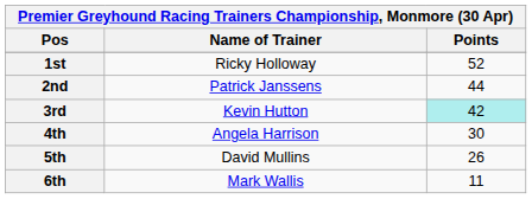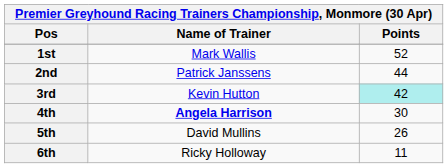 <table class="wikitable">
 <tr>
 <th colspan="3"><a href='#'>Premier Greyhound Racing Trainers Championship</a>, Monmore (30 Apr)</th>
 </tr>
 <tr>
 <th width=100>Pos</th>
 <th width=340>Name of Trainer</th>
 <th width=100>Points</th>
 </tr>
 <tr>
 </tr>
 <tr align=center>
 <th>1st</th>
-<td>Ricky Holloway</td>
+<td><a href='#'>Mark Wallis</a></td>
 <td>52</td>
 </tr>
 <tr align=center>
 <th>2nd</th>
 <td><a href='#'>Patrick Janssens</a></td>
 <td>44</td>
 </tr>
 <tr align=center>
 <th>3rd</th>
 <td><a href='#'>Kevin Hutton</a></td>
 <td style="background: paleturquoise;">42</td>
 </tr>
 <tr align=center>
 <th>4th</th>
-<td><a href='#'>Angela Harrison</a></td>
+<td><strong><a href='#'>Angela Harrison</a></strong></td>
 <td>30</td>
 </tr>
 <tr align=center>
 <th>5th</th>
 <td>David Mullins</td>
 <td>26</td>
 </tr>
 <tr align=center>
 <th>6th</th>
-<td><a href='#'>Mark Wallis</a></td>
+<td>Ricky Holloway</td>
 <td>11</td>
 </tr>
 </table>
